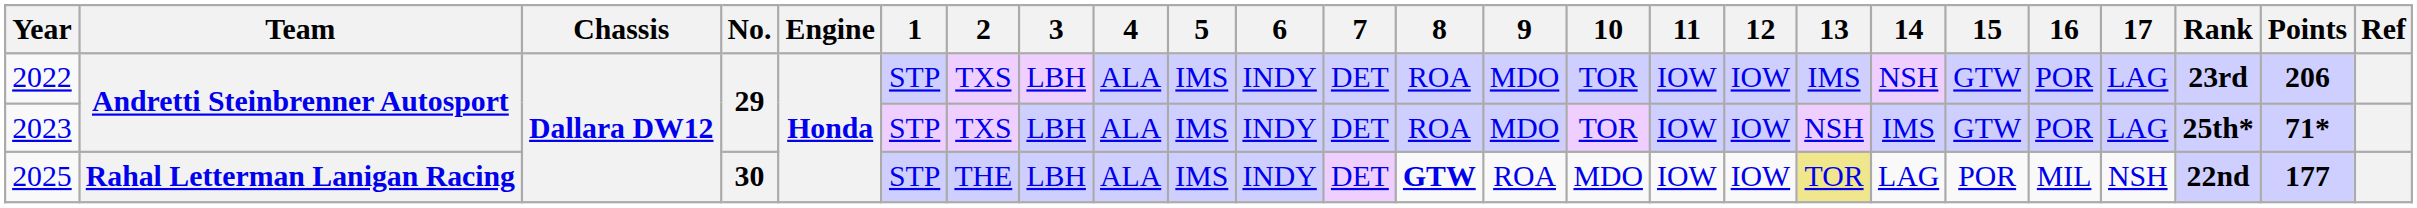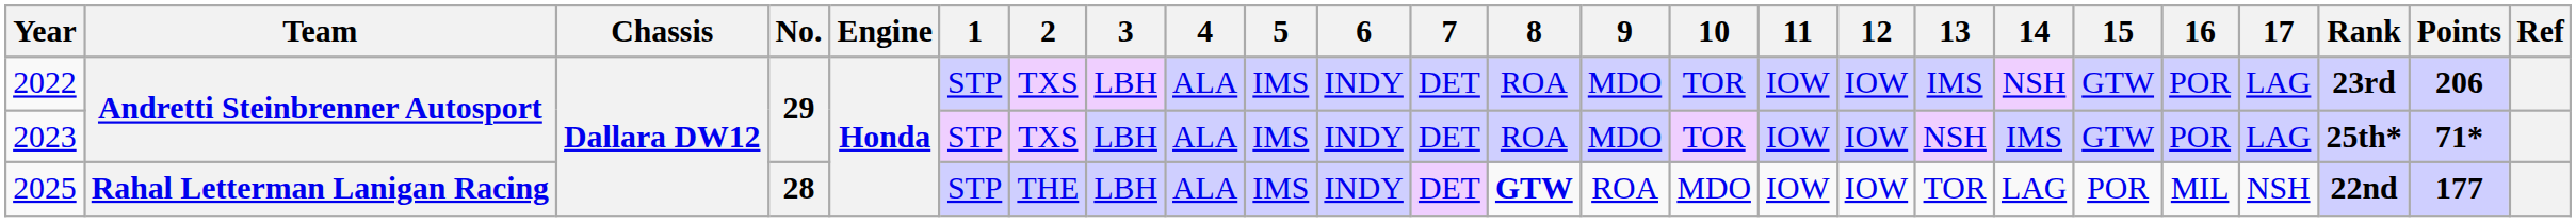 <table class="wikitable" style="text-align:center; font-size:85%">
 <tr>
 <th>Year</th>
 <th>Team</th>
 <th>Chassis</th>
 <th>No.</th>
 <th>Engine</th>
 <th>1</th>
 <th>2</th>
 <th>3</th>
 <th>4</th>
 <th>5</th>
 <th>6</th>
 <th>7</th>
 <th>8</th>
 <th>9</th>
 <th>10</th>
 <th>11</th>
 <th>12</th>
 <th>13</th>
 <th>14</th>
 <th>15</th>
 <th>16</th>
 <th>17</th>
 <th>Rank</th>
 <th>Points</th>
 <th>Ref</th>
 </tr>
 <tr>
 <td><a href='#'>2022</a></td>
 <th rowspan=2 nowrap><a href='#'>Andretti Steinbrenner Autosport</a></th>
 <th rowspan=3 nowrap><a href='#'>Dallara DW12</a></th>
 <th rowspan=2>29</th>
 <th rowspan=3><a href='#'>Honda</a></th>
 <td style="background:#CFCFFF;"><a href='#'>STP</a><br></td>
 <td style="background:#EFCFFF;"><a href='#'>TXS</a><br></td>
 <td style="background:#EFCFFF;"><a href='#'>LBH</a><br></td>
 <td style="background:#CFCFFF;"><a href='#'>ALA</a><br></td>
 <td style="background:#CFCFFF;"><a href='#'>IMS</a><br></td>
 <td style="background:#CFCFFF;"><a href='#'>INDY</a><br></td>
 <td style="background:#CFCFFF;"><a href='#'>DET</a><br></td>
 <td style="background:#CFCFFF;"><a href='#'>ROA</a><br></td>
 <td style="background:#CFCFFF;"><a href='#'>MDO</a><br></td>
 <td style="background:#CFCFFF;"><a href='#'>TOR</a><br></td>
 <td style="background:#CFCFFF;"><a href='#'>IOW</a><br></td>
 <td style="background:#CFCFFF;"><a href='#'>IOW</a><br></td>
 <td style="background:#CFCFFF;"><a href='#'>IMS</a><br></td>
 <td style="background:#EFCFFF;"><a href='#'>NSH</a><br></td>
 <td style="background:#CFCFFF;"><a href='#'>GTW</a><br></td>
 <td style="background:#CFCFFF;"><a href='#'>POR</a><br></td>
 <td style="background:#CFCFFF;"><a href='#'>LAG</a><br></td>
 <th style="background:#CFCFFF;">23rd</th>
 <th style="background:#CFCFFF;">206</th>
 <th></th>
 </tr>
 <tr>
 <td><a href='#'>2023</a></td>
 <td style="background:#EFCFFF;"><a href='#'>STP</a><br></td>
 <td style="background:#EFCFFF;"><a href='#'>TXS</a><br></td>
 <td style="background:#CFCFFF;"><a href='#'>LBH</a><br></td>
 <td style="background:#CFCFFF;"><a href='#'>ALA</a><br></td>
 <td style="background:#CFCFFF;"><a href='#'>IMS</a><br></td>
 <td style="background:#CFCFFF;"><a href='#'>INDY</a><br></td>
 <td style="background:#CFCFFF;"><a href='#'>DET</a><br></td>
 <td style="background:#CFCFFF;"><a href='#'>ROA</a><br></td>
 <td style="background:#CFCFFF;"><a href='#'>MDO</a><br></td>
 <td style="background:#EFCFFF;"><a href='#'>TOR</a><br></td>
 <td style="background:#CFCFFF;"><a href='#'>IOW</a><br></td>
 <td style="background:#CFCFFF;"><a href='#'>IOW</a><br></td>
 <td style="background:#EFCFFF;"><a href='#'>NSH</a><br></td>
 <td style="background:#CFCFFF;"><a href='#'>IMS</a><br></td>
 <td style="background:#CFCFFF;"><a href='#'>GTW</a><br></td>
 <td style="background:#CFCFFF;"><a href='#'>POR</a><br></td>
 <td style="background:#CFCFFF;"><a href='#'>LAG</a><br></td>
 <th style="background:#CFCFFF;">25th*</th>
 <th style="background:#CFCFFF;">71*</th>
 <th></th>
 </tr>
 <tr>
 <td><a href='#'>2025</a></td>
 <th nowrap><a href='#'>Rahal Letterman Lanigan Racing</a></th>
-<th>30</th>
+<th>28</th>
 <td style="background:#CFCFFF;"><a href='#'>STP</a><br></td>
 <td style="background:#CFCFFF;"><a href='#'>THE</a><br></td>
 <td style="background:#CFCFFF;"><a href='#'>LBH</a><br></td>
 <td style="background:#CFCFFF;"><a href='#'>ALA</a><br></td>
 <td style="background:#CFCFFF;"><a href='#'>IMS</a><br></td>
 <td style="background:#CFCFFF;"><a href='#'>INDY</a><br></td>
 <td style="background:#EFCFFF;"><a href='#'>DET</a><br></td>
 <td><strong><a href='#'>GTW</a></strong></td>
 <td><a href='#'>ROA</a></td>
 <td><a href='#'>MDO</a></td>
 <td><a href='#'>IOW</a></td>
 <td><a href='#'>IOW</a></td>
-<td style="background: khaki;"><a href='#'>TOR</a></td>
+<td><a href='#'>TOR</a></td>
 <td><a href='#'>LAG</a></td>
 <td><a href='#'>POR</a></td>
 <td><a href='#'>MIL</a></td>
 <td><a href='#'>NSH</a></td>
 <th style="background:#CFCFFF;">22nd</th>
 <th style="background:#CFCFFF;">177</th>
 <th></th>
 </tr>
 </table>
